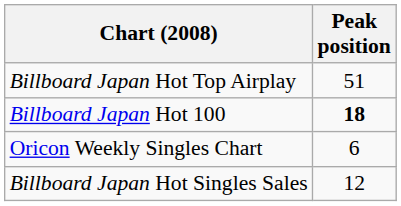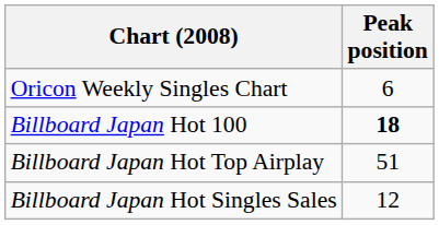 <table class="wikitable sortable" border="1">
 <tr>
 <th>Chart (2008)</th>
 <th>Peak<br>position</th>
 </tr>
 <tr>
-<td><em>Billboard Japan</em> Hot Top Airplay</td>
-<td style="text-align:center;">51</td>
+<td><a href='#'>Oricon</a> Weekly Singles Chart</td>
+<td style="text-align:center;">6</td>
 </tr>
 <tr>
 <td><em><a href='#'>Billboard Japan</a></em> Hot 100</td>
 <td style="text-align:center;"><strong>18</strong></td>
 </tr>
 <tr>
-<td><a href='#'>Oricon</a> Weekly Singles Chart</td>
-<td style="text-align:center;">6</td>
+<td><em>Billboard Japan</em> Hot Top Airplay</td>
+<td style="text-align:center;">51</td>
 </tr>
 <tr>
 <td><em>Billboard Japan</em> Hot Singles Sales</td>
 <td style="text-align:center;">12</td>
 </tr>
 </table>
